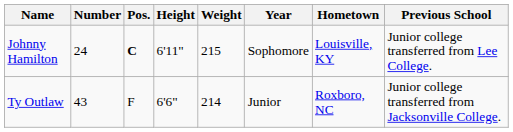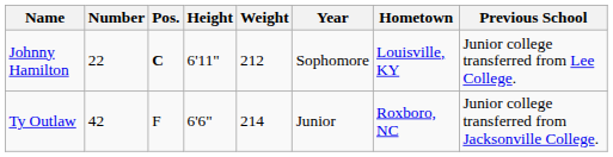 <table class="wikitable sortable" border="1">
 <tr>
 <th>Name</th>
 <th>Number</th>
 <th>Pos.</th>
 <th>Height</th>
 <th>Weight</th>
 <th>Year</th>
 <th>Hometown</th>
 <th class="unsortable">Previous School</th>
 </tr>
 <tr>
 <td><a href='#'>Johnny Hamilton</a></td>
-<td>24</td>
+<td>22</td>
 <td><strong>C</strong></td>
 <td>6'11"</td>
-<td>215</td>
+<td>212</td>
 <td>Sophomore</td>
 <td><a href='#'>Louisville, KY</a></td>
 <td>Junior college transferred from <a href='#'>Lee College</a>.</td>
 </tr>
 <tr>
 <td><a href='#'>Ty Outlaw</a></td>
-<td>43</td>
+<td>42</td>
 <td>F</td>
 <td>6'6"</td>
 <td>214</td>
 <td>Junior</td>
 <td><a href='#'>Roxboro, NC</a></td>
 <td>Junior college transferred from <a href='#'>Jacksonville College</a>.</td>
 </tr>
 </table>
